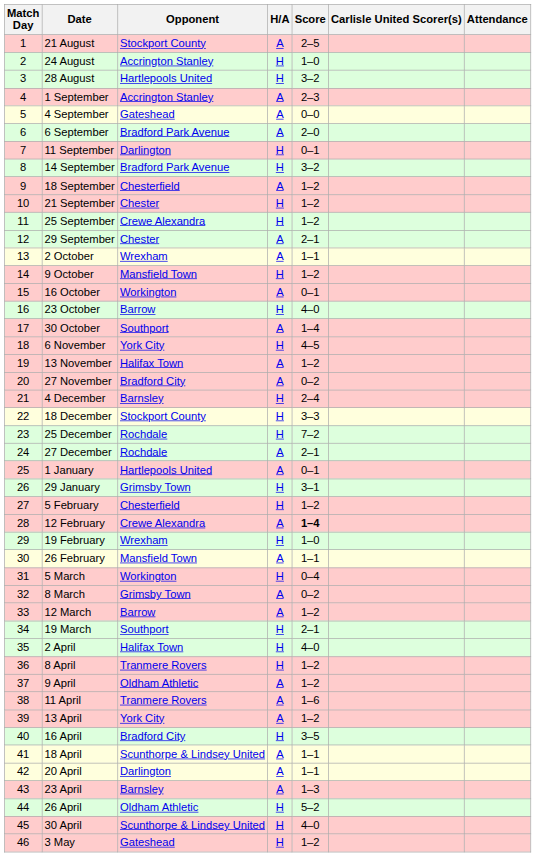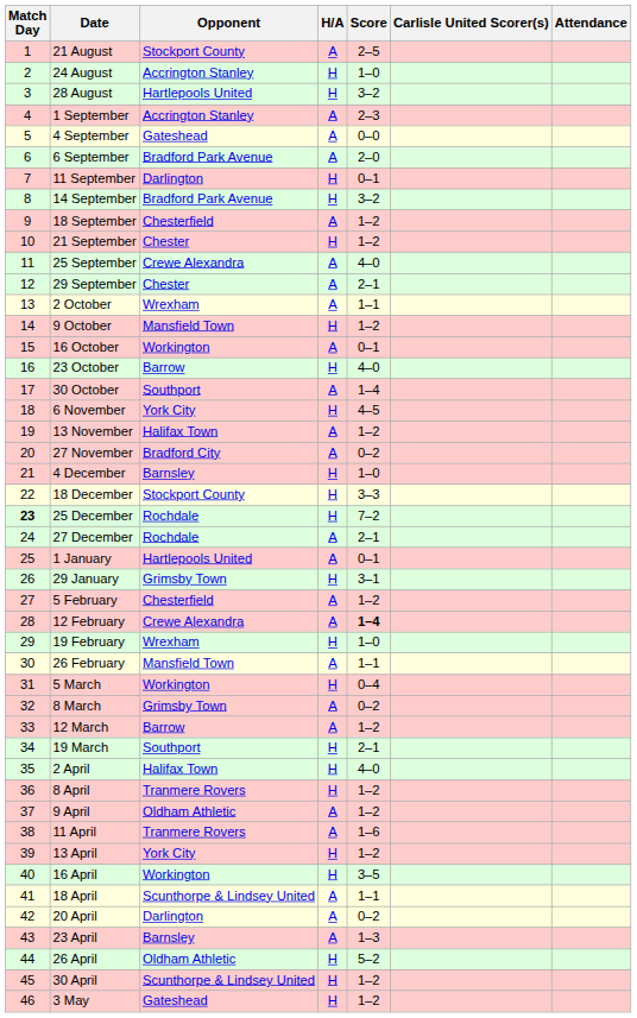 <table class="wikitable" style="text-align:center">
 <tr>
 <th>Match<br> Day</th>
 <th>Date</th>
 <th>Opponent</th>
 <th>H/A</th>
 <th>Score</th>
 <th>Carlisle United Scorer(s)</th>
 <th>Attendance</th>
 </tr>
 <tr bgcolor=#FFCCCC>
 <td>1</td>
 <td align=left>21 August</td>
 <td align=left><a href='#'>Stockport County</a></td>
 <td><a href='#'>A</a></td>
 <td>2–5</td>
 <td align=left></td>
 <td></td>
 </tr>
 <tr bgcolor=#ddffdd>
 <td>2</td>
 <td align=left>24 August</td>
 <td align=left><a href='#'>Accrington Stanley</a></td>
 <td><a href='#'>H</a></td>
 <td>1–0</td>
 <td align=left></td>
 <td></td>
 </tr>
 <tr bgcolor=#ddffdd>
 <td>3</td>
 <td align=left>28 August</td>
 <td align=left><a href='#'>Hartlepools United</a></td>
 <td><a href='#'>H</a></td>
 <td>3–2</td>
 <td align=left></td>
 <td></td>
 </tr>
 <tr bgcolor=#FFCCCC>
 <td>4</td>
 <td align=left>1 September</td>
 <td align=left><a href='#'>Accrington Stanley</a></td>
 <td><a href='#'>A</a></td>
 <td>2–3</td>
 <td align=left></td>
 <td></td>
 </tr>
 <tr bgcolor=#ffffdd>
 <td>5</td>
 <td align=left>4 September</td>
 <td align=left><a href='#'>Gateshead</a></td>
 <td><a href='#'>A</a></td>
 <td>0–0</td>
 <td align=left></td>
 <td></td>
 </tr>
 <tr bgcolor=#ddffdd>
 <td>6</td>
 <td align=left>6 September</td>
 <td align=left><a href='#'>Bradford Park Avenue</a></td>
 <td><a href='#'>A</a></td>
 <td>2–0</td>
 <td align=left></td>
 <td></td>
 </tr>
 <tr bgcolor=#FFCCCC>
 <td>7</td>
 <td align=left>11 September</td>
 <td align=left><a href='#'>Darlington</a></td>
 <td><a href='#'>H</a></td>
 <td>0–1</td>
 <td align=left></td>
 <td></td>
 </tr>
 <tr bgcolor=#ddffdd>
 <td>8</td>
 <td align=left>14 September</td>
 <td align=left><a href='#'>Bradford Park Avenue</a></td>
 <td><a href='#'>H</a></td>
 <td>3–2</td>
 <td align=left></td>
 <td></td>
 </tr>
 <tr bgcolor=#FFCCCC>
 <td>9</td>
 <td align=left>18 September</td>
 <td align=left><a href='#'>Chesterfield</a></td>
 <td><a href='#'>A</a></td>
 <td>1–2</td>
 <td align=left></td>
 <td></td>
 </tr>
 <tr bgcolor=#FFCCCC>
 <td>10</td>
 <td align=left>21 September</td>
 <td align=left><a href='#'>Chester</a></td>
 <td><a href='#'>H</a></td>
 <td>1–2</td>
 <td align=left></td>
 <td></td>
 </tr>
 <tr bgcolor=#ddffdd>
 <td>11</td>
 <td align=left>25 September</td>
 <td align=left><a href='#'>Crewe Alexandra</a></td>
-<td><a href='#'>H</a></td>
-<td>1–2</td>
+<td><a href='#'>A</a></td>
+<td>4–0</td>
 <td align=left></td>
 <td></td>
 </tr>
 <tr bgcolor=#ddffdd>
 <td>12</td>
 <td align=left>29 September</td>
 <td align=left><a href='#'>Chester</a></td>
 <td><a href='#'>A</a></td>
 <td>2–1</td>
 <td align=left></td>
 <td></td>
 </tr>
 <tr bgcolor=#ffffdd>
 <td>13</td>
 <td align=left>2 October</td>
 <td align=left><a href='#'>Wrexham</a></td>
 <td><a href='#'>A</a></td>
 <td>1–1</td>
 <td align=left></td>
 <td></td>
 </tr>
 <tr bgcolor=#FFCCCC>
 <td>14</td>
 <td align=left>9 October</td>
 <td align=left><a href='#'>Mansfield Town</a></td>
 <td><a href='#'>H</a></td>
 <td>1–2</td>
 <td align=left></td>
 <td></td>
 </tr>
 <tr bgcolor=#FFCCCC>
 <td>15</td>
 <td align=left>16 October</td>
 <td align=left><a href='#'>Workington</a></td>
 <td><a href='#'>A</a></td>
 <td>0–1</td>
 <td align=left></td>
 <td></td>
 </tr>
 <tr bgcolor=#ddffdd>
 <td>16</td>
 <td align=left>23 October</td>
 <td align=left><a href='#'>Barrow</a></td>
 <td><a href='#'>H</a></td>
 <td>4–0</td>
 <td align=left></td>
 <td></td>
 </tr>
 <tr bgcolor=#FFCCCC>
 <td>17</td>
 <td align=left>30 October</td>
 <td align=left><a href='#'>Southport</a></td>
 <td><a href='#'>A</a></td>
 <td>1–4</td>
 <td align=left></td>
 <td></td>
 </tr>
 <tr bgcolor=#FFCCCC>
 <td>18</td>
 <td align=left>6 November</td>
 <td align=left><a href='#'>York City</a></td>
 <td><a href='#'>H</a></td>
 <td>4–5</td>
 <td align=left></td>
 <td></td>
 </tr>
 <tr bgcolor=#FFCCCC>
 <td>19</td>
 <td align=left>13 November</td>
 <td align=left><a href='#'>Halifax Town</a></td>
 <td><a href='#'>A</a></td>
 <td>1–2</td>
 <td align=left></td>
 <td></td>
 </tr>
 <tr bgcolor=#FFCCCC>
 <td>20</td>
 <td align=left>27 November</td>
 <td align=left><a href='#'>Bradford City</a></td>
 <td><a href='#'>A</a></td>
 <td>0–2</td>
 <td align=left></td>
 <td></td>
 </tr>
 <tr bgcolor=#FFCCCC>
 <td>21</td>
 <td align=left>4 December</td>
 <td align=left><a href='#'>Barnsley</a></td>
 <td><a href='#'>H</a></td>
-<td>2–4</td>
+<td>1–0</td>
 <td align=left></td>
 <td></td>
 </tr>
 <tr bgcolor=#ffffdd>
 <td>22</td>
 <td align=left>18 December</td>
 <td align=left><a href='#'>Stockport County</a></td>
 <td><a href='#'>H</a></td>
 <td>3–3</td>
 <td align=left></td>
 <td></td>
 </tr>
 <tr bgcolor=#ddffdd>
-<td>23</td>
+<td><strong>23</strong></td>
 <td align=left>25 December</td>
 <td align=left><a href='#'>Rochdale</a></td>
 <td><a href='#'>H</a></td>
 <td>7–2</td>
 <td align=left></td>
 <td></td>
 </tr>
 <tr bgcolor=#ddffdd>
 <td>24</td>
 <td align=left>27 December</td>
 <td align=left><a href='#'>Rochdale</a></td>
 <td><a href='#'>A</a></td>
 <td>2–1</td>
 <td align=left></td>
 <td></td>
 </tr>
 <tr bgcolor=#FFCCCC>
 <td>25</td>
 <td align=left>1 January</td>
 <td align=left><a href='#'>Hartlepools United</a></td>
 <td><a href='#'>A</a></td>
 <td>0–1</td>
 <td align=left></td>
 <td></td>
 </tr>
 <tr bgcolor=#ddffdd>
 <td>26</td>
 <td align=left>29 January</td>
 <td align=left><a href='#'>Grimsby Town</a></td>
 <td><a href='#'>H</a></td>
 <td>3–1</td>
 <td align=left></td>
 <td></td>
 </tr>
 <tr bgcolor=#FFCCCC>
 <td>27</td>
 <td align=left>5 February</td>
 <td align=left><a href='#'>Chesterfield</a></td>
-<td><a href='#'>H</a></td>
+<td><a href='#'>A</a></td>
 <td>1–2</td>
 <td align=left></td>
 <td></td>
 </tr>
 <tr bgcolor=#FFCCCC>
 <td>28</td>
 <td align=left>12 February</td>
 <td align=left><a href='#'>Crewe Alexandra</a></td>
 <td><a href='#'>A</a></td>
 <td><strong>1–4</strong></td>
 <td align=left></td>
 <td></td>
 </tr>
 <tr bgcolor=#ddffdd>
 <td>29</td>
 <td align=left>19 February</td>
 <td align=left><a href='#'>Wrexham</a></td>
 <td><a href='#'>H</a></td>
 <td>1–0</td>
 <td align=left></td>
 <td></td>
 </tr>
 <tr bgcolor=#ffffdd>
 <td>30</td>
 <td align=left>26 February</td>
 <td align=left><a href='#'>Mansfield Town</a></td>
 <td><a href='#'>A</a></td>
 <td>1–1</td>
 <td align=left></td>
 <td></td>
 </tr>
 <tr bgcolor=#FFCCCC>
 <td>31</td>
 <td align=left>5 March</td>
 <td align=left><a href='#'>Workington</a></td>
 <td><a href='#'>H</a></td>
 <td>0–4</td>
 <td align=left></td>
 <td></td>
 </tr>
 <tr bgcolor=#FFCCCC>
 <td>32</td>
 <td align=left>8 March</td>
 <td align=left><a href='#'>Grimsby Town</a></td>
 <td><a href='#'>A</a></td>
 <td>0–2</td>
 <td align=left></td>
 <td></td>
 </tr>
 <tr bgcolor=#FFCCCC>
 <td>33</td>
 <td align=left>12 March</td>
 <td align=left><a href='#'>Barrow</a></td>
 <td><a href='#'>A</a></td>
 <td>1–2</td>
 <td align=left></td>
 <td></td>
 </tr>
 <tr bgcolor=#ddffdd>
 <td>34</td>
 <td align=left>19 March</td>
 <td align=left><a href='#'>Southport</a></td>
 <td><a href='#'>H</a></td>
 <td>2–1</td>
 <td align=left></td>
 <td></td>
 </tr>
 <tr bgcolor=#ddffdd>
 <td>35</td>
 <td align=left>2 April</td>
 <td align=left><a href='#'>Halifax Town</a></td>
 <td><a href='#'>H</a></td>
 <td>4–0</td>
 <td align=left></td>
 <td></td>
 </tr>
 <tr bgcolor=#FFCCCC>
 <td>36</td>
 <td align=left>8 April</td>
 <td align=left><a href='#'>Tranmere Rovers</a></td>
 <td><a href='#'>H</a></td>
 <td>1–2</td>
 <td align=left></td>
 <td></td>
 </tr>
 <tr bgcolor=#FFCCCC>
 <td>37</td>
 <td align=left>9 April</td>
 <td align=left><a href='#'>Oldham Athletic</a></td>
 <td><a href='#'>A</a></td>
 <td>1–2</td>
 <td align=left></td>
 <td></td>
 </tr>
 <tr bgcolor=#FFCCCC>
 <td>38</td>
 <td align=left>11 April</td>
 <td align=left><a href='#'>Tranmere Rovers</a></td>
 <td><a href='#'>A</a></td>
 <td>1–6</td>
 <td align=left></td>
 <td></td>
 </tr>
 <tr bgcolor=#FFCCCC>
 <td>39</td>
 <td align=left>13 April</td>
 <td align=left><a href='#'>York City</a></td>
-<td><a href='#'>A</a></td>
+<td><a href='#'>H</a></td>
 <td>1–2</td>
 <td align=left></td>
 <td></td>
 </tr>
 <tr bgcolor=#ddffdd>
 <td>40</td>
 <td align=left>16 April</td>
-<td align=left><a href='#'>Bradford City</a></td>
+<td align=left><a href='#'>Workington</a></td>
 <td><a href='#'>H</a></td>
 <td>3–5</td>
 <td align=left></td>
 <td></td>
 </tr>
 <tr bgcolor=#ffffdd>
 <td>41</td>
 <td align=left>18 April</td>
 <td align=left><a href='#'>Scunthorpe & Lindsey United</a></td>
 <td><a href='#'>A</a></td>
 <td>1–1</td>
 <td align=left></td>
 <td></td>
 </tr>
 <tr bgcolor=#ffffdd>
 <td>42</td>
 <td align=left>20 April</td>
 <td align=left><a href='#'>Darlington</a></td>
 <td><a href='#'>A</a></td>
-<td>1–1</td>
+<td>0–2</td>
 <td align=left></td>
 <td></td>
 </tr>
 <tr bgcolor=#FFCCCC>
 <td>43</td>
 <td align=left>23 April</td>
 <td align=left><a href='#'>Barnsley</a></td>
 <td><a href='#'>A</a></td>
 <td>1–3</td>
 <td align=left></td>
 <td></td>
 </tr>
 <tr bgcolor=#ddffdd>
 <td>44</td>
 <td align=left>26 April</td>
 <td align=left><a href='#'>Oldham Athletic</a></td>
 <td><a href='#'>H</a></td>
 <td>5–2</td>
 <td align=left></td>
 <td></td>
 </tr>
 <tr bgcolor=#FFCCCC>
 <td>45</td>
 <td align=left>30 April</td>
 <td align=left><a href='#'>Scunthorpe & Lindsey United</a></td>
 <td><a href='#'>H</a></td>
-<td>4–0</td>
+<td>1–2</td>
 <td align=left></td>
 <td></td>
 </tr>
 <tr bgcolor=#FFCCCC>
 <td>46</td>
 <td align=left>3 May</td>
 <td align=left><a href='#'>Gateshead</a></td>
 <td><a href='#'>H</a></td>
 <td>1–2</td>
 <td align=left></td>
 <td></td>
 </tr>
 </table>
